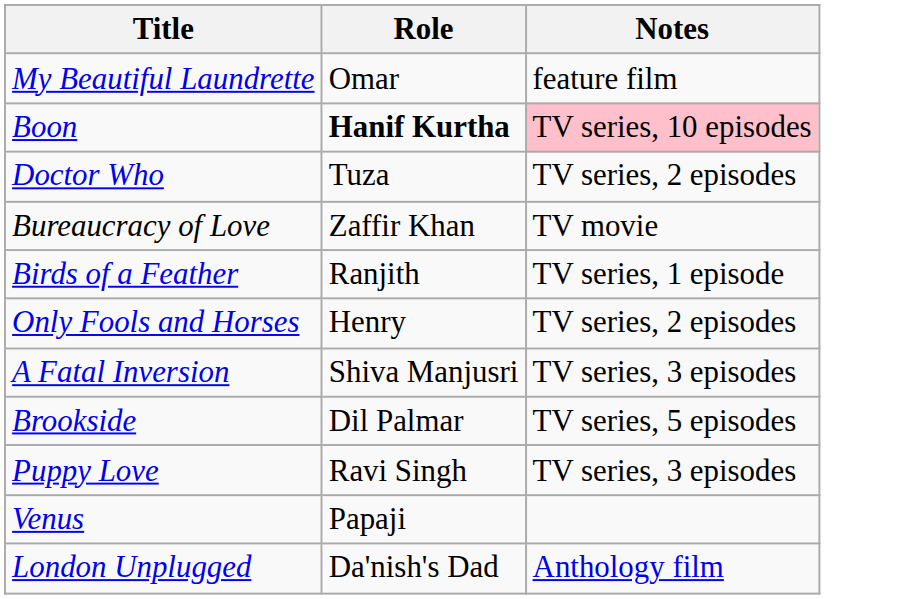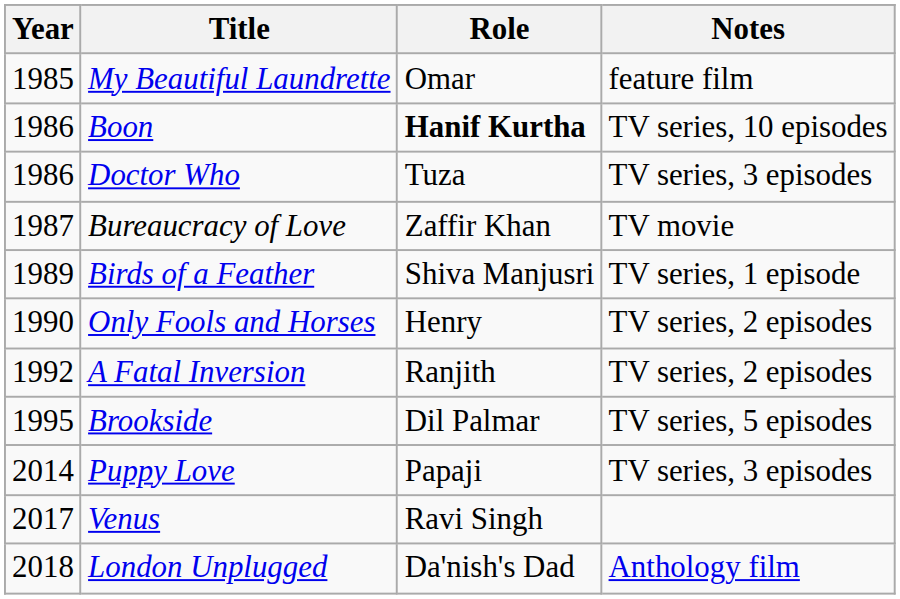 <table class="wikitable sortable">
 <tr>
+<th>Year</th>
 <th>Title</th>
 <th>Role</th>
 <th class="unsortable">Notes</th>
 </tr>
 <tr>
+<td>1985</td>
 <td><em><a href='#'>My Beautiful Laundrette</a></em></td>
 <td>Omar</td>
 <td>feature film</td>
 </tr>
 <tr>
+<td>1986</td>
 <td><em><a href='#'>Boon</a></em></td>
 <td><strong>Hanif Kurtha</strong></td>
-<td style="background: pink;">TV series, 10 episodes</td>
+<td>TV series, 10 episodes</td>
 </tr>
 <tr>
+<td>1986</td>
 <td><em><a href='#'>Doctor Who</a></em></td>
 <td>Tuza</td>
-<td>TV series, 2 episodes</td>
+<td>TV series, 3 episodes</td>
 </tr>
 <tr>
+<td>1987</td>
 <td><em>Bureaucracy of Love</em></td>
 <td>Zaffir Khan</td>
 <td>TV movie</td>
 </tr>
 <tr>
+<td>1989</td>
 <td><em><a href='#'>Birds of a Feather</a></em></td>
-<td>Ranjith</td>
+<td>Shiva Manjusri</td>
 <td>TV series, 1 episode</td>
 </tr>
 <tr>
+<td>1990</td>
 <td><em><a href='#'>Only Fools and Horses</a></em></td>
 <td>Henry</td>
 <td>TV series, 2 episodes</td>
 </tr>
 <tr>
+<td>1992</td>
 <td><em><a href='#'>A Fatal Inversion</a></em></td>
-<td>Shiva Manjusri</td>
-<td>TV series, 3 episodes</td>
+<td>Ranjith</td>
+<td>TV series, 2 episodes</td>
 </tr>
 <tr>
+<td>1995</td>
 <td><em><a href='#'>Brookside</a></em></td>
 <td>Dil Palmar</td>
 <td>TV series, 5 episodes</td>
 </tr>
 <tr>
+<td>2014</td>
 <td><em><a href='#'>Puppy Love</a></em></td>
-<td>Ravi Singh</td>
+<td>Papaji</td>
 <td>TV series, 3 episodes</td>
 </tr>
 <tr>
+<td>2017</td>
 <td><em><a href='#'>Venus</a></em></td>
-<td>Papaji</td>
+<td>Ravi Singh</td>
 <td></td>
 </tr>
 <tr>
+<td>2018</td>
 <td><em><a href='#'>London Unplugged</a></em></td>
 <td>Da'nish's Dad</td>
 <td><a href='#'>Anthology film</a></td>
 </tr>
 </table>
